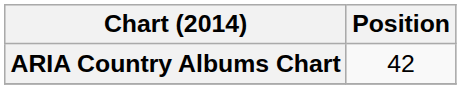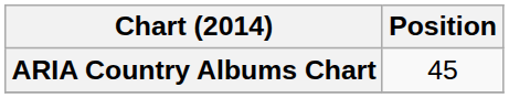 <table class="wikitable sortable plainrowheaders" style="text-align:center">
 <tr>
 <th scope="col">Chart (2014)</th>
 <th scope="col">Position</th>
 </tr>
 <tr>
 <th scope="row">ARIA Country Albums Chart</th>
-<td>42</td>
+<td>45</td>
 </tr>
 <tr>
 </tr>
 </table>
